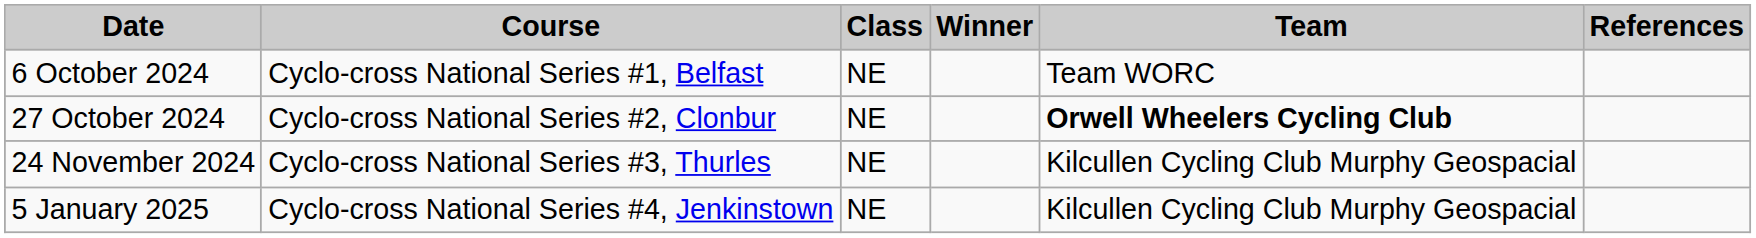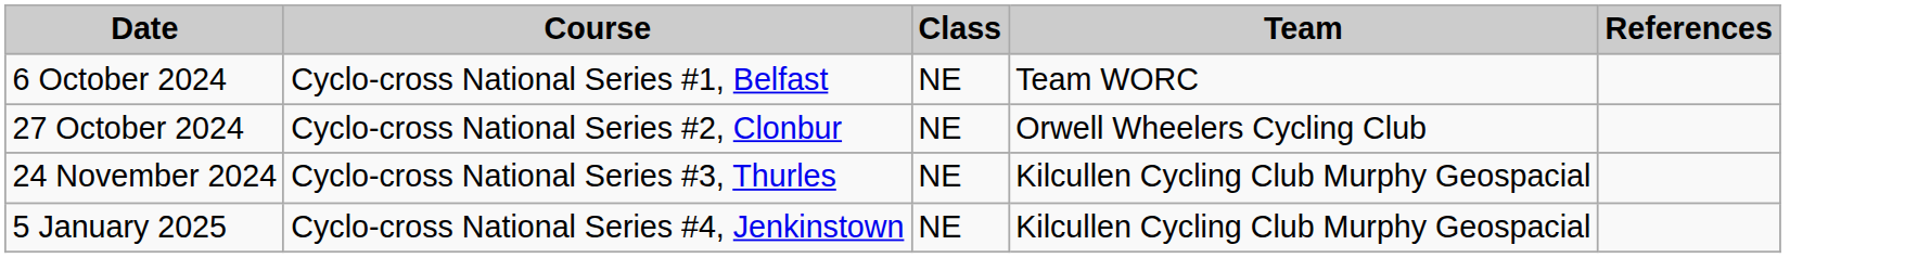 <table class="wikitable sortable alternance ">
 <tr>
 <th scope="col" style="background-color:#CCCCCC;">Date</th>
 <th scope="col" style="background-color:#CCCCCC;">Course</th>
 <th scope="col" style="background-color:#CCCCCC;">Class</th>
-<th scope="col" style="background-color:#CCCCCC;">Winner</th>
 <th scope="col" style="background-color:#CCCCCC;">Team</th>
 <th scope="col" style="background-color:#CCCCCC;">References</th>
 </tr>
 <tr>
 <td>6 October 2024</td>
 <td> Cyclo-cross National Series #1, <a href='#'>Belfast</a></td>
 <td>NE</td>
-<td></td>
 <td>Team WORC</td>
 <td></td>
 </tr>
 <tr>
 <td>27 October 2024</td>
 <td> Cyclo-cross National Series #2, <a href='#'>Clonbur</a></td>
 <td>NE</td>
-<td></td>
-<td><strong>Orwell Wheelers Cycling Club</strong></td>
+<td>Orwell Wheelers Cycling Club</td>
 <td></td>
 </tr>
 <tr>
 <td>24 November 2024</td>
 <td> Cyclo-cross National Series #3, <a href='#'>Thurles</a></td>
 <td>NE</td>
-<td></td>
 <td>Kilcullen Cycling Club Murphy Geospacial</td>
 <td></td>
 </tr>
 <tr>
 <td>5 January 2025</td>
 <td> Cyclo-cross National Series #4, <a href='#'>Jenkinstown</a></td>
 <td>NE</td>
-<td></td>
 <td>Kilcullen Cycling Club Murphy Geospacial</td>
 <td></td>
 </tr>
 </table>
